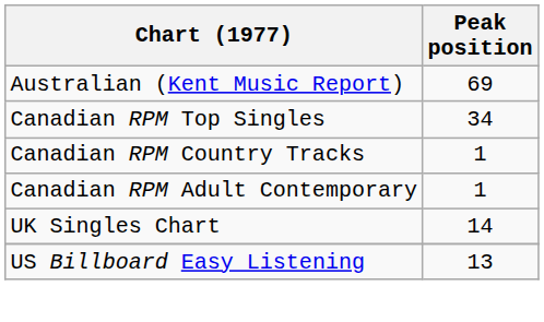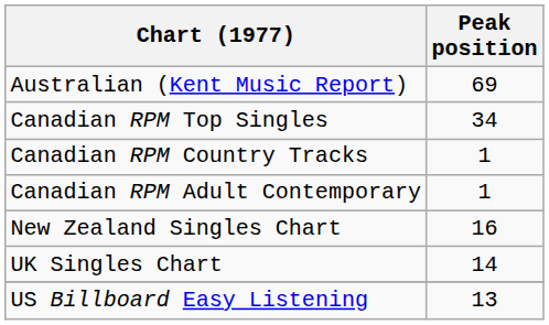 <table class="wikitable sortable">
 <tr>
 <th>Chart (1977)</th>
 <th>Peak<br>position</th>
 </tr>
 <tr>
 <td>Australian (<a href='#'>Kent Music Report</a>)</td>
 <td align="center">69</td>
 </tr>
 <tr>
 <td>Canadian <em>RPM</em> Top Singles</td>
 <td align="center">34</td>
 </tr>
 <tr>
 <td>Canadian <em>RPM</em> Country Tracks</td>
 <td align="center">1</td>
 </tr>
 <tr>
 <td>Canadian <em>RPM</em> Adult Contemporary</td>
 <td align="center">1</td>
 </tr>
 <tr>
+<td>New Zealand Singles Chart</td>
+<td align="center">16</td>
+</tr>
+<tr>
 <td>UK Singles Chart</td>
 <td align="center">14</td>
 </tr>
 <tr>
 </tr>
 <tr>
 </tr>
 <tr>
 <td>US <em>Billboard</em> <a href='#'>Easy Listening</a></td>
 <td align="center">13</td>
 </tr>
 </table>
